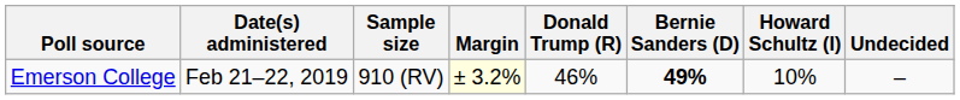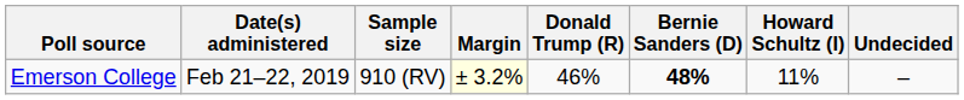 <table class="wikitable" style="font-size:90%;text-align:center;">
 <tr valign=bottom style="font-size:90%;">
 <th>Poll source</th>
 <th>Date(s)<br>administered</th>
 <th>Sample<br>size</th>
 <th>Margin<br></th>
 <th>Donald<br>Trump (R)</th>
 <th>Bernie<br>Sanders (D)</th>
 <th>Howard<br>Schultz (I)</th>
 <th>Undecided</th>
 </tr>
 <tr>
 <td style="text-align:left;"><a href='#'>Emerson College</a></td>
 <td>Feb 21–22, 2019</td>
 <td>910 (RV)</td>
 <td style="background: lightyellow;">± 3.2%</td>
 <td>46%</td>
-<td><strong>49%</strong></td>
-<td>10%</td>
+<td><strong>48%</strong></td>
+<td>11%</td>
 <td>–</td>
 </tr>
 </table>
